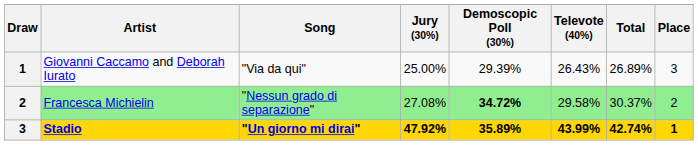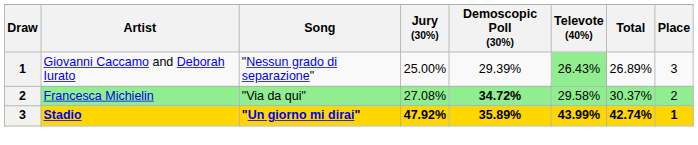 <table class="sortable wikitable" style="margin: 1em auto 1em auto; text-align:center">
 <tr>
 </tr>
 <tr>
 <th>Draw</th>
 <th>Artist</th>
 <th>Song</th>
 <th>Jury<br><small>(30%)</small></th>
 <th>Demoscopic Poll<br><small>(30%)</small></th>
 <th>Televote<br><small>(40%)</small></th>
 <th>Total</th>
 <th>Place</th>
 </tr>
 <tr>
 <th scope="row">1</th>
 <td align="left"><a href='#'>Giovanni Caccamo</a> and <a href='#'>Deborah Iurato</a></td>
-<td align="left">"Via da qui"</td>
+<td align="left">"<a href='#'>Nessun grado di separazione</a>"</td>
 <td>25.00%</td>
 <td>29.39%</td>
-<td>26.43%</td>
+<td style="background: lightgreen;">26.43%</td>
 <td>26.89%</td>
 <td>3</td>
 </tr>
 <tr style="background:#90EE90;">
 <th scope="row">2</th>
 <td align="left"><a href='#'>Francesca Michielin</a></td>
-<td align="left">"<a href='#'>Nessun grado di separazione</a>"</td>
+<td align="left">"Via da qui"</td>
 <td>27.08%</td>
 <td><strong>34.72%</strong></td>
 <td>29.58%</td>
 <td>30.37%</td>
 <td>2</td>
 </tr>
 <tr style="font-weight:bold;background:gold">
 <th scope="row">3</th>
 <td align="left"><a href='#'>Stadio</a></td>
 <td align="left">"<a href='#'>Un giorno mi dirai</a>"</td>
 <td>47.92%</td>
 <td>35.89%</td>
 <td>43.99%</td>
 <td>42.74%</td>
 <td>1</td>
 </tr>
 </table>
